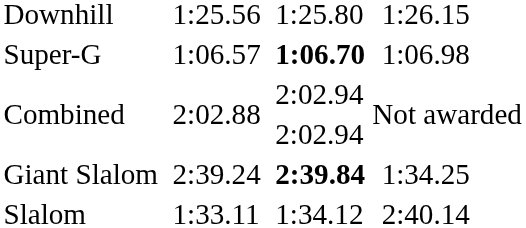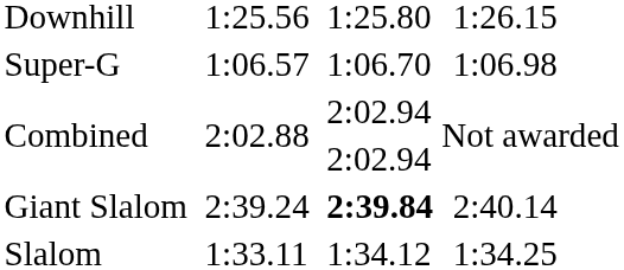 <table>
 <tr>
 <td>Downhill</td>
 <td></td>
 <td>1:25.56</td>
 <td></td>
 <td>1:25.80</td>
 <td></td>
 <td>1:26.15</td>
 </tr>
 <tr>
 <td>Super-G</td>
 <td></td>
 <td>1:06.57</td>
 <td></td>
-<td><strong>1:06.70</strong></td>
+<td>1:06.70</td>
 <td></td>
 <td>1:06.98</td>
 </tr>
 <tr>
 <td rowspan=2>Combined</td>
 <td rowspan=2></td>
 <td rowspan=2>2:02.88</td>
 <td></td>
 <td>2:02.94</td>
 <td rowspan=2 colspan=2>Not awarded</td>
 </tr>
 <tr>
 <td></td>
 <td>2:02.94</td>
 </tr>
 <tr>
 <td>Giant Slalom</td>
 <td></td>
 <td>2:39.24</td>
 <td></td>
 <td><strong>2:39.84</strong></td>
 <td></td>
-<td>1:34.25</td>
+<td>2:40.14</td>
 </tr>
 <tr>
 <td>Slalom</td>
 <td></td>
 <td>1:33.11</td>
 <td></td>
 <td>1:34.12</td>
 <td></td>
-<td>2:40.14</td>
+<td>1:34.25</td>
 </tr>
 </table>
